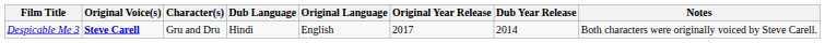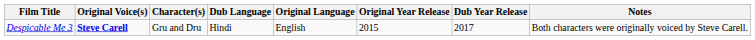 <table class="wikitable sortable">
 <tr>
 <th scope="col">Film Title</th>
 <th scope="col">Original Voice(s)</th>
 <th scope="col">Character(s)</th>
 <th scope="col">Dub Language</th>
 <th scope="col">Original Language</th>
 <th scope="col">Original Year Release</th>
 <th scope="col">Dub Year Release</th>
 <th scope="col">Notes</th>
 </tr>
 <tr>
 <td><em><a href='#'>Despicable Me 3</a></em></td>
 <td><strong><a href='#'>Steve Carell</a></strong></td>
 <td>Gru and Dru</td>
 <td>Hindi</td>
 <td>English</td>
+<td>2015</td>
 <td>2017</td>
-<td>2014</td>
 <td>Both characters were originally voiced by Steve Carell.</td>
 </tr>
 </table>
